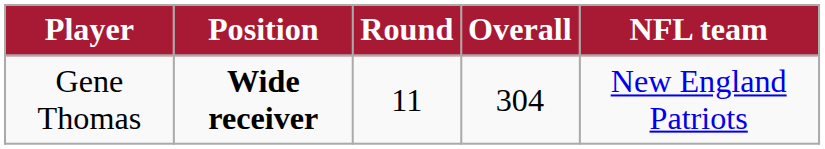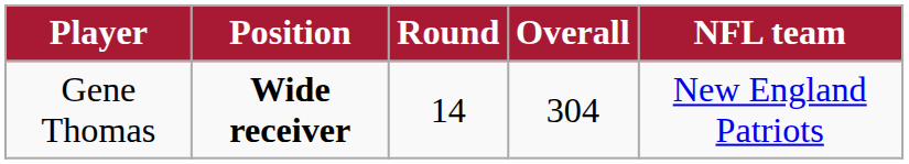 <table class="wikitable" width="65%">
 <tr align="center"  style="background:#A81933;color:#FFFFFF;">
 <td><strong>Player</strong></td>
 <td><strong>Position</strong></td>
 <td><strong>Round</strong></td>
 <td><strong>Overall</strong></td>
 <td><strong>NFL team</strong></td>
 </tr>
 <tr align="center" bgcolor="">
 <td>Gene Thomas</td>
 <td><strong>Wide receiver</strong></td>
-<td>11</td>
+<td>14</td>
 <td>304</td>
 <td><a href='#'>New England Patriots</a></td>
 </tr>
 </table>
